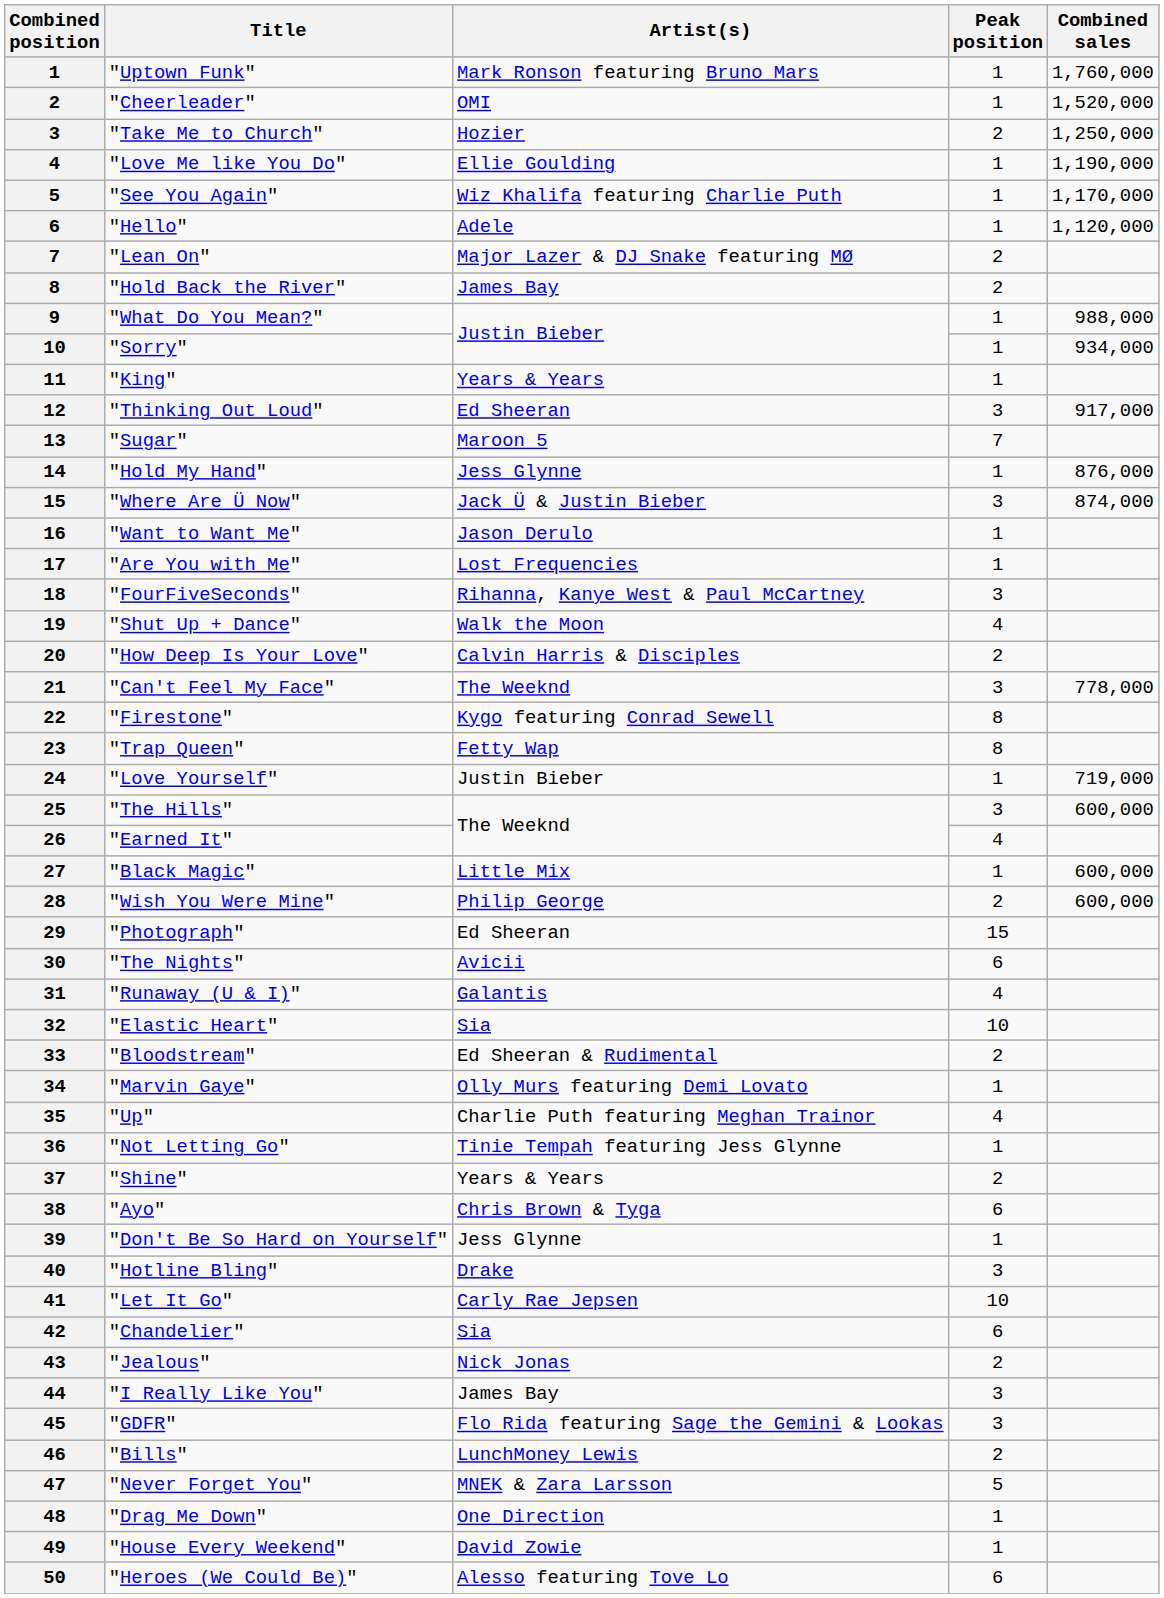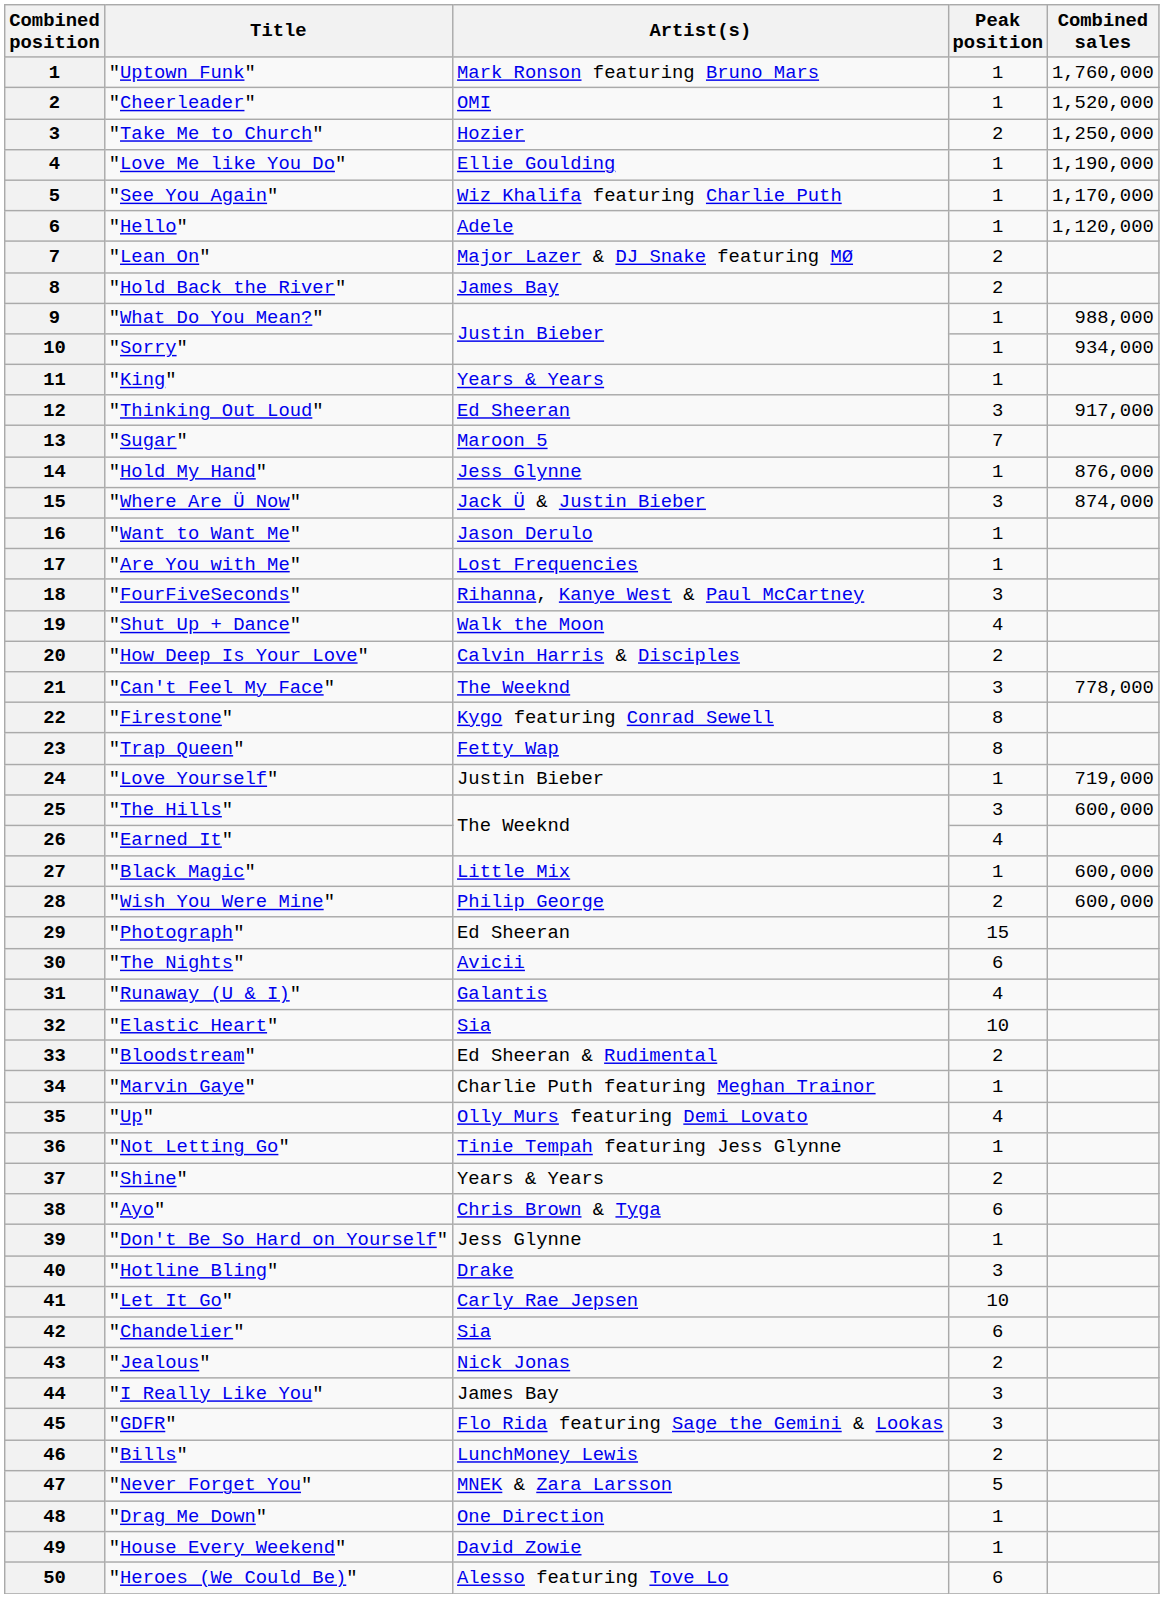 <table class="wikitable plainrowheaders sortable">
 <tr>
 <th scope=col>Combined<br>position</th>
 <th scope=col>Title</th>
 <th scope=col>Artist(s)</th>
 <th scope=col>Peak<br>position</th>
 <th scope=col>Combined<br>sales</th>
 </tr>
 <tr>
 <th scope=row style="text-align:center;">1</th>
 <td>"<a href='#'>Uptown Funk</a>"</td>
 <td><a href='#'>Mark Ronson</a> featuring <a href='#'>Bruno Mars</a></td>
 <td align="center">1</td>
 <td align="right">1,760,000</td>
 </tr>
 <tr>
 <th scope=row style="text-align:center;">2</th>
 <td>"<a href='#'>Cheerleader</a>"</td>
 <td><a href='#'>OMI</a></td>
 <td align="center">1</td>
 <td align="right">1,520,000</td>
 </tr>
 <tr>
 <th scope=row style="text-align:center;">3</th>
 <td>"<a href='#'>Take Me to Church</a>"</td>
 <td><a href='#'>Hozier</a></td>
 <td align="center">2</td>
 <td align="right">1,250,000</td>
 </tr>
 <tr>
 <th scope=row style="text-align:center;">4</th>
 <td>"<a href='#'>Love Me like You Do</a>"</td>
 <td><a href='#'>Ellie Goulding</a></td>
 <td align="center">1</td>
 <td align="right">1,190,000</td>
 </tr>
 <tr>
 <th scope=row style="text-align:center;">5</th>
 <td>"<a href='#'>See You Again</a>"</td>
 <td><a href='#'>Wiz Khalifa</a> featuring <a href='#'>Charlie Puth</a></td>
 <td align="center">1</td>
 <td align="right">1,170,000</td>
 </tr>
 <tr>
 <th scope=row style="text-align:center;">6</th>
 <td>"<a href='#'>Hello</a>"</td>
 <td><a href='#'>Adele</a></td>
 <td align="center">1</td>
 <td align="right">1,120,000</td>
 </tr>
 <tr>
 <th scope=row style="text-align:center;">7</th>
 <td>"<a href='#'>Lean On</a>"</td>
 <td><a href='#'>Major Lazer</a> & <a href='#'>DJ Snake</a> featuring <a href='#'>MØ</a></td>
 <td align="center">2</td>
 <td align="right"></td>
 </tr>
 <tr>
 <th scope=row style="text-align:center;">8</th>
 <td>"<a href='#'>Hold Back the River</a>"</td>
 <td><a href='#'>James Bay</a></td>
 <td align="center">2</td>
 <td align="right"></td>
 </tr>
 <tr>
 <th scope=row style="text-align:center;">9</th>
 <td>"<a href='#'>What Do You Mean?</a>"</td>
 <td rowspan="2"><a href='#'>Justin Bieber</a></td>
 <td align="center">1</td>
 <td align="right">988,000</td>
 </tr>
 <tr>
 <th scope=row style="text-align:center;">10</th>
 <td>"<a href='#'>Sorry</a>"</td>
 <td align="center">1</td>
 <td align="right">934,000</td>
 </tr>
 <tr>
 <th scope=row style="text-align:center;">11</th>
 <td>"<a href='#'>King</a>"</td>
 <td><a href='#'>Years & Years</a></td>
 <td align="center">1</td>
 <td align="right"></td>
 </tr>
 <tr>
 <th scope=row style="text-align:center;">12</th>
 <td>"<a href='#'>Thinking Out Loud</a>"</td>
 <td><a href='#'>Ed Sheeran</a></td>
 <td align="center">3</td>
 <td align="right">917,000</td>
 </tr>
 <tr>
 <th scope=row style="text-align:center;">13</th>
 <td>"<a href='#'>Sugar</a>"</td>
 <td><a href='#'>Maroon 5</a></td>
 <td align="center">7</td>
 <td align="right"></td>
 </tr>
 <tr>
 <th scope=row style="text-align:center;">14</th>
 <td>"<a href='#'>Hold My Hand</a>"</td>
 <td><a href='#'>Jess Glynne</a></td>
 <td align="center">1</td>
 <td align="right">876,000</td>
 </tr>
 <tr>
 <th scope=row style="text-align:center;">15</th>
 <td>"<a href='#'>Where Are Ü Now</a>"</td>
 <td><a href='#'>Jack Ü</a> & <a href='#'>Justin Bieber</a></td>
 <td align="center">3</td>
 <td align="right">874,000</td>
 </tr>
 <tr>
 <th scope=row style="text-align:center;">16</th>
 <td>"<a href='#'>Want to Want Me</a>"</td>
 <td><a href='#'>Jason Derulo</a></td>
 <td align="center">1</td>
 <td align="right"></td>
 </tr>
 <tr>
 <th scope=row style="text-align:center;">17</th>
 <td>"<a href='#'>Are You with Me</a>"</td>
 <td><a href='#'>Lost Frequencies</a></td>
 <td align="center">1</td>
 <td align="right"></td>
 </tr>
 <tr>
 <th scope=row style="text-align:center;">18</th>
 <td>"<a href='#'>FourFiveSeconds</a>"</td>
 <td><a href='#'>Rihanna</a>, <a href='#'>Kanye West</a> & <a href='#'>Paul McCartney</a></td>
 <td align="center">3</td>
 <td align="right"></td>
 </tr>
 <tr>
 <th scope=row style="text-align:center;">19</th>
 <td>"<a href='#'>Shut Up + Dance</a>"</td>
 <td><a href='#'>Walk the Moon</a></td>
 <td align="center">4</td>
 <td align="right"></td>
 </tr>
 <tr>
 <th scope=row style="text-align:center;">20</th>
 <td>"<a href='#'>How Deep Is Your Love</a>"</td>
 <td><a href='#'>Calvin Harris</a> & <a href='#'>Disciples</a></td>
 <td align="center">2</td>
 <td align="right"></td>
 </tr>
 <tr>
 <th scope=row style="text-align:center;">21</th>
 <td>"<a href='#'>Can't Feel My Face</a>"</td>
 <td><a href='#'>The Weeknd</a></td>
 <td align="center">3</td>
 <td align="right">778,000</td>
 </tr>
 <tr>
 <th scope=row style="text-align:center;">22</th>
 <td>"<a href='#'>Firestone</a>"</td>
 <td><a href='#'>Kygo</a> featuring <a href='#'>Conrad Sewell</a></td>
 <td align="center">8</td>
 <td align="right"></td>
 </tr>
 <tr>
 <th scope=row style="text-align:center;">23</th>
 <td>"<a href='#'>Trap Queen</a>"</td>
 <td><a href='#'>Fetty Wap</a></td>
 <td align="center">8</td>
 <td align="right"></td>
 </tr>
 <tr>
 <th scope=row style="text-align:center;">24</th>
 <td>"<a href='#'>Love Yourself</a>"</td>
 <td>Justin Bieber</td>
 <td align="center">1</td>
 <td align="right">719,000</td>
 </tr>
 <tr>
 <th scope=row style="text-align:center;">25</th>
 <td>"<a href='#'>The Hills</a>"</td>
 <td rowspan="2">The Weeknd</td>
 <td align="center">3</td>
 <td align="right">600,000</td>
 </tr>
 <tr>
 <th scope=row style="text-align:center;">26</th>
 <td>"<a href='#'>Earned It</a>"</td>
 <td align="center">4</td>
 <td align="right"></td>
 </tr>
 <tr>
 <th scope=row style="text-align:center;">27</th>
 <td>"<a href='#'>Black Magic</a>"</td>
 <td><a href='#'>Little Mix</a></td>
 <td align="center">1</td>
 <td align="right">600,000</td>
 </tr>
 <tr>
 <th scope=row style="text-align:center;">28</th>
 <td>"<a href='#'>Wish You Were Mine</a>"</td>
 <td><a href='#'>Philip George</a></td>
 <td align="center">2</td>
 <td align="right">600,000</td>
 </tr>
 <tr>
 <th scope=row style="text-align:center;">29</th>
 <td>"<a href='#'>Photograph</a>"</td>
 <td>Ed Sheeran</td>
 <td align="center">15</td>
 <td align="right"></td>
 </tr>
 <tr>
 <th scope=row style="text-align:center;">30</th>
 <td>"<a href='#'>The Nights</a>"</td>
 <td><a href='#'>Avicii</a></td>
 <td align="center">6</td>
 <td align="right"></td>
 </tr>
 <tr>
 <th scope=row style="text-align:center;">31</th>
 <td>"<a href='#'>Runaway (U & I)</a>"</td>
 <td><a href='#'>Galantis</a></td>
 <td align="center">4</td>
 <td align="right"></td>
 </tr>
 <tr>
 <th scope=row style="text-align:center;">32</th>
 <td>"<a href='#'>Elastic Heart</a>"</td>
 <td><a href='#'>Sia</a></td>
 <td align="center">10</td>
 <td align="right"></td>
 </tr>
 <tr>
 <th scope=row style="text-align:center;">33</th>
 <td>"<a href='#'>Bloodstream</a>"</td>
 <td>Ed Sheeran & <a href='#'>Rudimental</a></td>
 <td align="center">2</td>
 <td align="right"></td>
 </tr>
 <tr>
 <th scope=row style="text-align:center;">34</th>
 <td>"<a href='#'>Marvin Gaye</a>"</td>
-<td><a href='#'>Olly Murs</a> featuring <a href='#'>Demi Lovato</a></td>
+<td>Charlie Puth featuring <a href='#'>Meghan Trainor</a></td>
 <td align="center">1</td>
 <td align="right"></td>
 </tr>
 <tr>
 <th scope=row style="text-align:center;">35</th>
 <td>"<a href='#'>Up</a>"</td>
-<td>Charlie Puth featuring <a href='#'>Meghan Trainor</a></td>
+<td><a href='#'>Olly Murs</a> featuring <a href='#'>Demi Lovato</a></td>
 <td align="center">4</td>
 <td align="right"></td>
 </tr>
 <tr>
 <th scope=row style="text-align:center;">36</th>
 <td>"<a href='#'>Not Letting Go</a>"</td>
 <td><a href='#'>Tinie Tempah</a> featuring Jess Glynne</td>
 <td align="center">1</td>
 <td align="right"></td>
 </tr>
 <tr>
 <th scope=row style="text-align:center;">37</th>
 <td>"<a href='#'>Shine</a>"</td>
 <td>Years & Years</td>
 <td align="center">2</td>
 <td align="right"></td>
 </tr>
 <tr>
 <th scope=row style="text-align:center;">38</th>
 <td>"<a href='#'>Ayo</a>"</td>
 <td><a href='#'>Chris Brown</a> & <a href='#'>Tyga</a></td>
 <td align="center">6</td>
 <td align="right"></td>
 </tr>
 <tr>
 <th scope=row style="text-align:center;">39</th>
 <td>"<a href='#'>Don't Be So Hard on Yourself</a>"</td>
 <td>Jess Glynne</td>
 <td align="center">1</td>
 <td align="right"></td>
 </tr>
 <tr>
 <th scope=row style="text-align:center;">40</th>
 <td>"<a href='#'>Hotline Bling</a>"</td>
 <td><a href='#'>Drake</a></td>
 <td align="center">3</td>
 <td align="right"></td>
 </tr>
 <tr>
 <th scope=row style="text-align:center;">41</th>
 <td>"<a href='#'>Let It Go</a>"</td>
 <td><a href='#'>Carly Rae Jepsen</a></td>
 <td align="center">10</td>
 <td align="right"></td>
 </tr>
 <tr>
 <th scope=row style="text-align:center;">42</th>
 <td>"<a href='#'>Chandelier</a>"</td>
 <td><a href='#'>Sia</a></td>
 <td align="center">6</td>
 <td align="right"></td>
 </tr>
 <tr>
 <th scope=row style="text-align:center;">43</th>
 <td>"<a href='#'>Jealous</a>"</td>
 <td><a href='#'>Nick Jonas</a></td>
 <td align="center">2</td>
 <td align="right"></td>
 </tr>
 <tr>
 <th scope=row style="text-align:center;">44</th>
 <td>"<a href='#'>I Really Like You</a>"</td>
 <td>James Bay</td>
 <td align="center">3</td>
 <td align="right"></td>
 </tr>
 <tr>
 <th scope=row style="text-align:center;">45</th>
 <td>"<a href='#'>GDFR</a>"</td>
 <td><a href='#'>Flo Rida</a> featuring <a href='#'>Sage the Gemini</a> & <a href='#'>Lookas</a></td>
 <td align="center">3</td>
 <td align="right"></td>
 </tr>
 <tr>
 <th scope=row style="text-align:center;">46</th>
 <td>"<a href='#'>Bills</a>"</td>
 <td><a href='#'>LunchMoney Lewis</a></td>
 <td align="center">2</td>
 <td align="right"></td>
 </tr>
 <tr>
 <th scope=row style="text-align:center;">47</th>
 <td>"<a href='#'>Never Forget You</a>"</td>
 <td><a href='#'>MNEK</a> & <a href='#'>Zara Larsson</a></td>
 <td align="center">5</td>
 <td align="right"></td>
 </tr>
 <tr>
 <th scope=row style="text-align:center;">48</th>
 <td>"<a href='#'>Drag Me Down</a>"</td>
 <td><a href='#'>One Direction</a></td>
 <td align="center">1</td>
 <td align="right"></td>
 </tr>
 <tr>
 <th scope=row style="text-align:center;">49</th>
 <td>"<a href='#'>House Every Weekend</a>"</td>
 <td><a href='#'>David Zowie</a></td>
 <td align="center">1</td>
 <td align="right"></td>
 </tr>
 <tr>
 <th scope=row style="text-align:center;">50</th>
 <td>"<a href='#'>Heroes (We Could Be)</a>"</td>
 <td><a href='#'>Alesso</a> featuring <a href='#'>Tove Lo</a></td>
 <td align="center">6</td>
 <td align="right"></td>
 </tr>
 </table>
